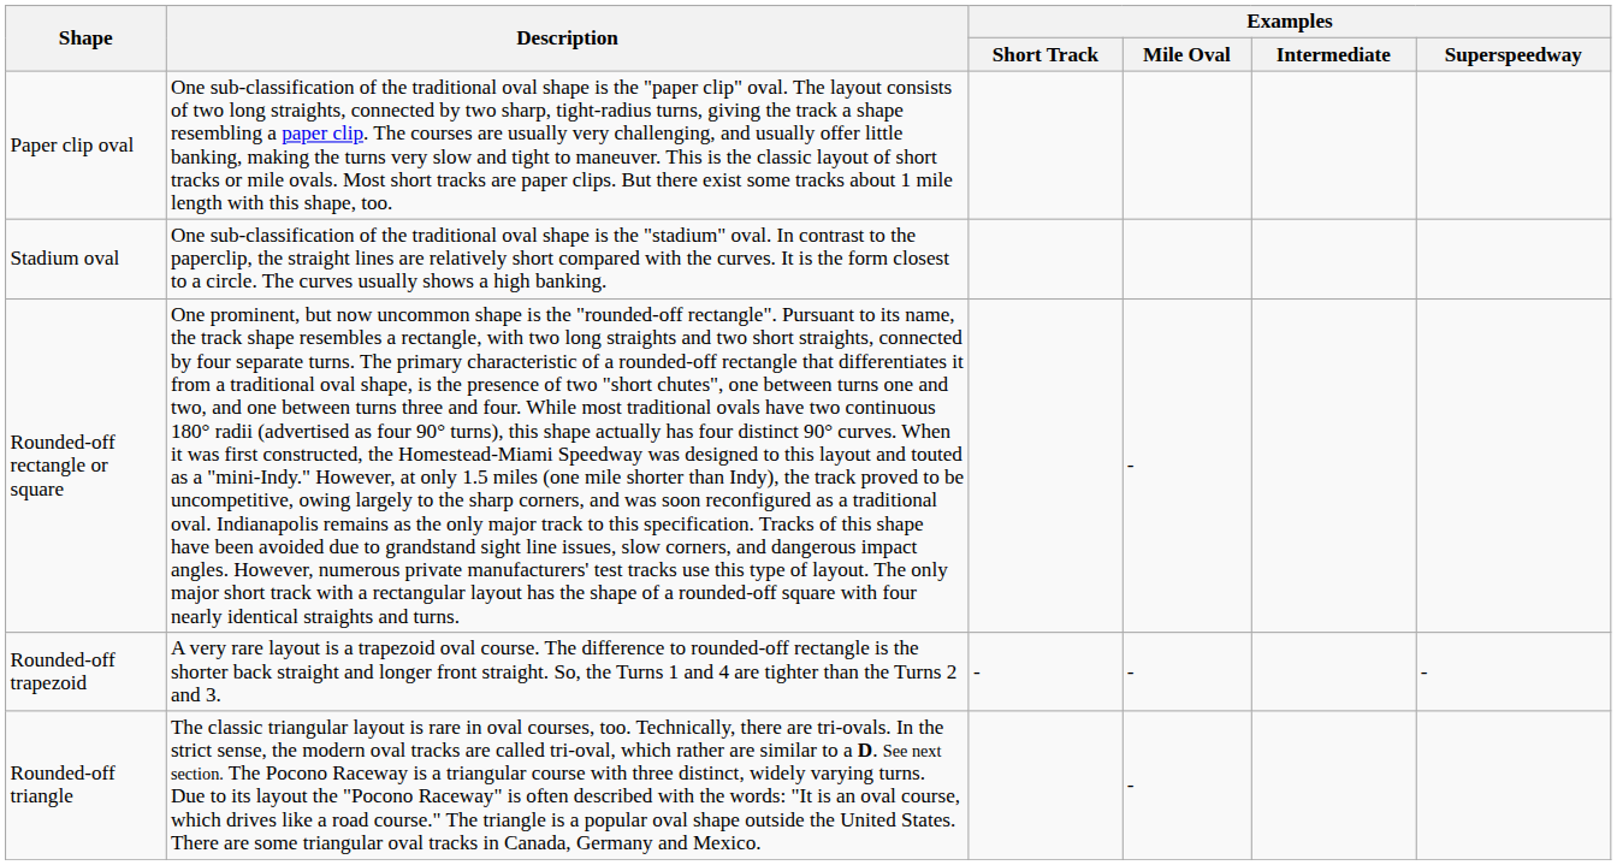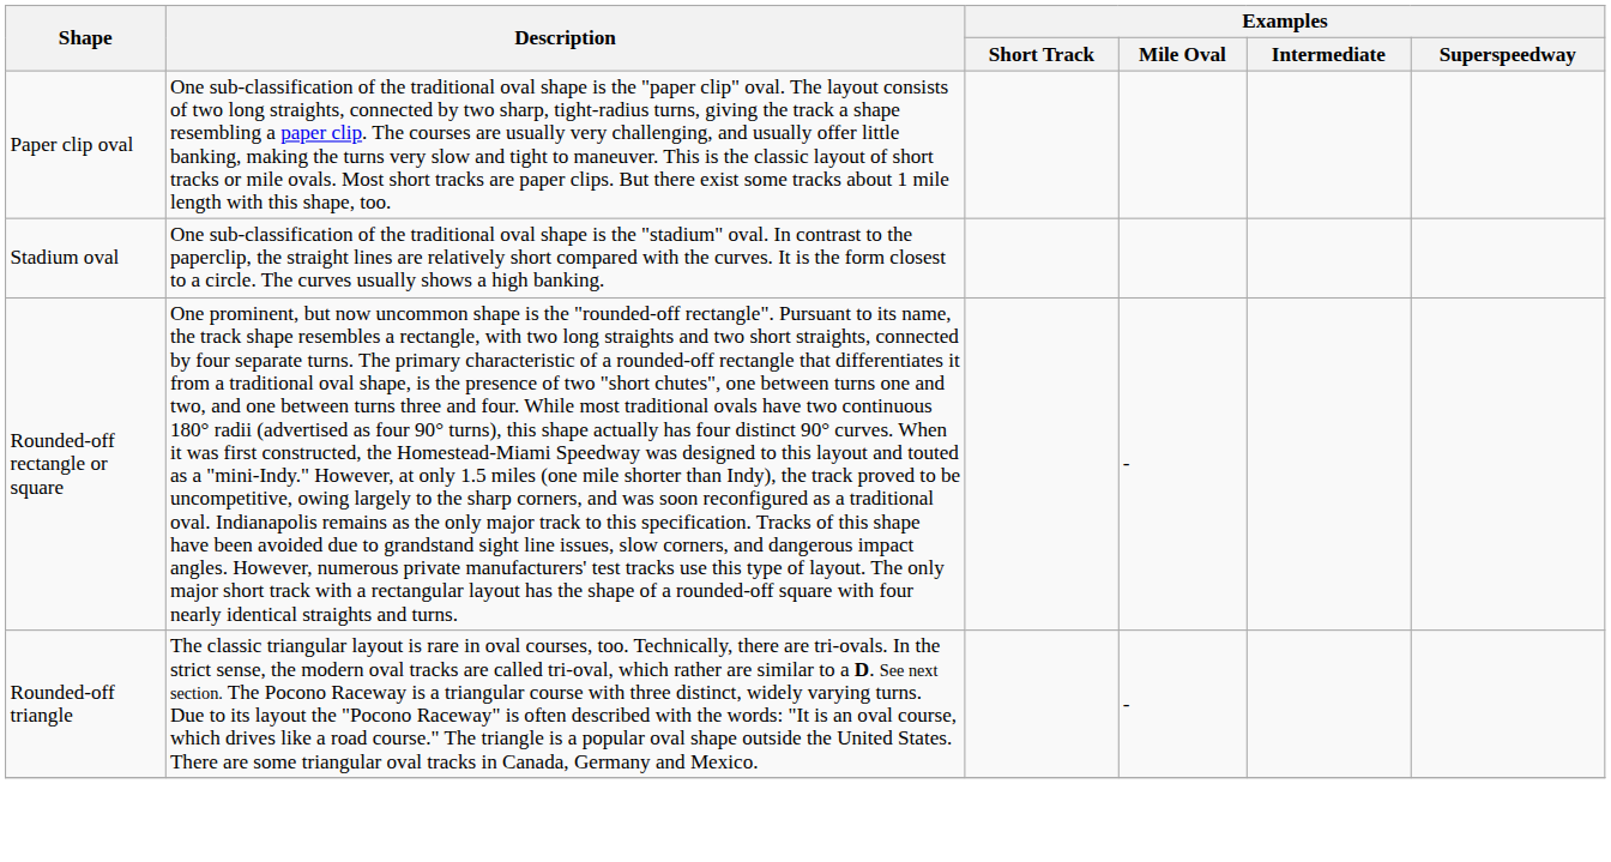 <table class="wikitable">
 <tr>
 <th rowspan="2" width="10%">Shape</th>
 <th rowspan="2" width="50%">Description</th>
 <th width=40% colspan="4">Examples</th>
 </tr>
 <tr>
 <th>Short Track</th>
 <th>Mile Oval</th>
 <th>Intermediate</th>
 <th>Superspeedway</th>
 </tr>
 <tr>
 <td>Paper clip oval</td>
 <td>One sub-classification of the traditional oval shape is the "paper clip" oval. The layout consists of two long straights, connected by two sharp, tight-radius turns, giving the track a shape resembling a <a href='#'>paper clip</a>. The courses are usually very challenging, and usually offer little banking, making the turns very slow and tight to maneuver. This is the classic layout of short tracks or mile ovals. Most short tracks are paper clips. But there exist some tracks about 1 mile length with this shape, too.</td>
 <td></td>
 <td></td>
 <td></td>
 <td></td>
 </tr>
 <tr>
 <td>Stadium oval</td>
 <td>One sub-classification of the traditional oval shape is the "stadium" oval. In contrast to the paperclip, the straight lines are relatively short compared with the curves. It is the form closest to a circle. The curves usually shows a high banking.</td>
 <td></td>
 <td></td>
 <td></td>
 </tr>
 <tr>
 <td>Rounded-off rectangle or square</td>
 <td>One prominent, but now uncommon shape is the "rounded-off rectangle". Pursuant to its name, the track shape resembles a rectangle, with two long straights and two short straights, connected by four separate turns. The primary characteristic of a rounded-off rectangle that differentiates it from a traditional oval shape, is the presence of two "short chutes", one between turns one and two, and one between turns three and four. While most traditional ovals have two continuous 180° radii (advertised as four 90° turns), this shape actually has four distinct 90° curves.  When it was first constructed, the Homestead-Miami Speedway was designed to this layout and touted as a "mini-Indy." However, at only 1.5 miles (one mile shorter than Indy), the track proved to be uncompetitive, owing largely to the sharp corners, and was soon reconfigured as a traditional oval. Indianapolis remains as the only major track to this specification. Tracks of this shape have been avoided due to grandstand sight line issues, slow corners, and dangerous impact angles. However, numerous private manufacturers' test tracks use this type of layout. The only major short track with a rectangular layout has the shape of a rounded-off square with four nearly identical straights and turns.</td>
 <td></td>
 <td>-</td>
 <td></td>
 <td></td>
 </tr>
 <tr>
-<td>Rounded-off trapezoid</td>
-<td>A very rare layout is a trapezoid oval course. The difference to rounded-off rectangle is the shorter back straight and longer front straight. So, the Turns 1 and 4 are tighter than the Turns 2 and 3.</td>
-<td>-</td>
-<td>-</td>
-<td></td>
-<td>-</td>
-</tr>
-<tr>
 <td>Rounded-off triangle</td>
 <td>The classic triangular layout is rare in oval courses, too. Technically, there are tri-ovals. In the strict sense, the modern oval tracks are called tri-oval, which rather are similar to a <strong>D</strong>. <small>See next section.</small> The Pocono Raceway is a triangular course with three distinct, widely varying turns. Due to its layout the "Pocono Raceway" is often described with the words: "It is an oval course, which drives like a road course." The triangle is a popular oval shape outside the United States. There are some triangular oval tracks in Canada, Germany and Mexico.</td>
 <td></td>
 <td>-</td>
 <td></td>
 <td></td>
 </tr>
 <tr>
 </tr>
 </table>
